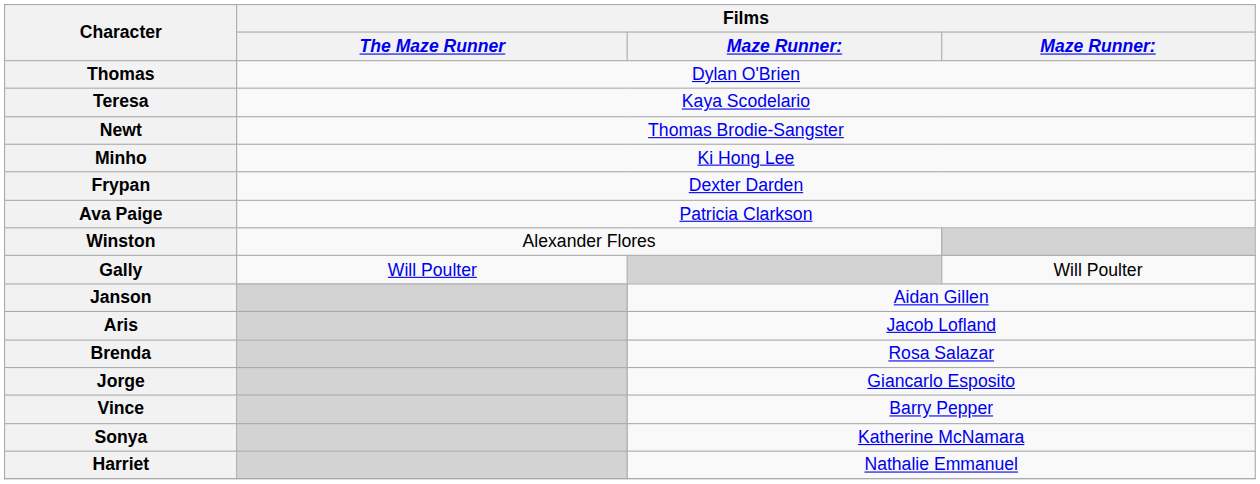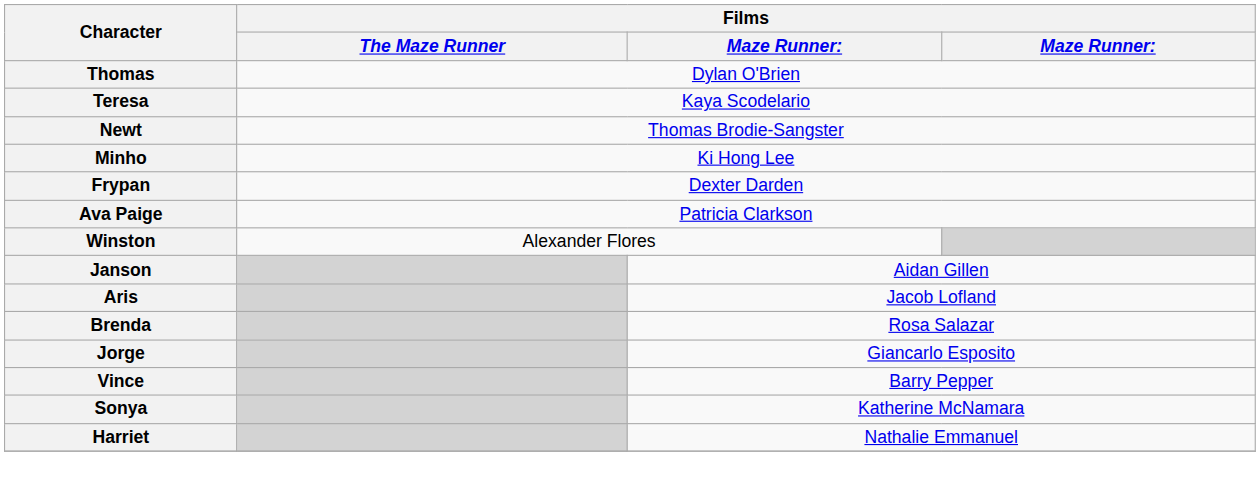 <table class="wikitable" style="text-align:center; width:90%;">
 <tr>
 <th rowspan="2">Character</th>
 <th colspan="3">Films</th>
 </tr>
 <tr>
 <th><em><a href='#'>The Maze Runner</a></em></th>
 <th><em><a href='#'>Maze Runner: </a></em></th>
 <th><em><a href='#'>Maze Runner: </a></em></th>
 </tr>
 <tr>
 <th>Thomas</th>
 <td colspan="3"><a href='#'>Dylan O'Brien</a></td>
 </tr>
 <tr>
 <th>Teresa</th>
 <td colspan="3"><a href='#'>Kaya Scodelario</a></td>
 </tr>
 <tr>
 <th>Newt</th>
 <td colspan="3"><a href='#'>Thomas Brodie-Sangster</a></td>
 </tr>
 <tr>
 <th>Minho</th>
 <td colspan="3"><a href='#'>Ki Hong Lee</a></td>
 </tr>
 <tr>
 <th>Frypan</th>
 <td colspan="3"><a href='#'>Dexter Darden</a></td>
 </tr>
 <tr>
 <th>Ava Paige</th>
 <td colspan="3"><a href='#'>Patricia Clarkson</a></td>
 </tr>
 <tr>
 <th>Winston</th>
 <td colspan="2">Alexander Flores</td>
 <td style="background-color:#D3D3D3;"></td>
 </tr>
 <tr>
-<th>Gally</th>
-<td><a href='#'>Will Poulter</a></td>
-<td style="background-color:#D3D3D3;"></td>
-<td>Will Poulter</td>
-</tr>
-<tr>
 <th>Janson</th>
 <td style="background-color:#D3D3D3;"></td>
 <td colspan="2"><a href='#'>Aidan Gillen</a></td>
 </tr>
 <tr>
 <th>Aris</th>
 <td style="background-color:#D3D3D3;"></td>
 <td colspan="2"><a href='#'>Jacob Lofland</a></td>
 </tr>
 <tr>
 <th>Brenda</th>
 <td style="background-color:#D3D3D3;"></td>
 <td colspan="2"><a href='#'>Rosa Salazar</a></td>
 </tr>
 <tr>
 <th>Jorge</th>
 <td style="background-color:#D3D3D3;"></td>
 <td colspan="2"><a href='#'>Giancarlo Esposito</a></td>
 </tr>
 <tr>
 <th>Vince</th>
 <td style="background-color:#D3D3D3;"></td>
 <td colspan="2"><a href='#'>Barry Pepper</a></td>
 </tr>
 <tr>
 <th>Sonya</th>
 <td style="background-color:#D3D3D3;"></td>
 <td colspan="2"><a href='#'>Katherine McNamara</a></td>
 </tr>
 <tr>
 <th>Harriet</th>
 <td style="background-color:#D3D3D3;"></td>
 <td colspan="2"><a href='#'>Nathalie Emmanuel</a></td>
 </tr>
 <tr>
 </tr>
 </table>
